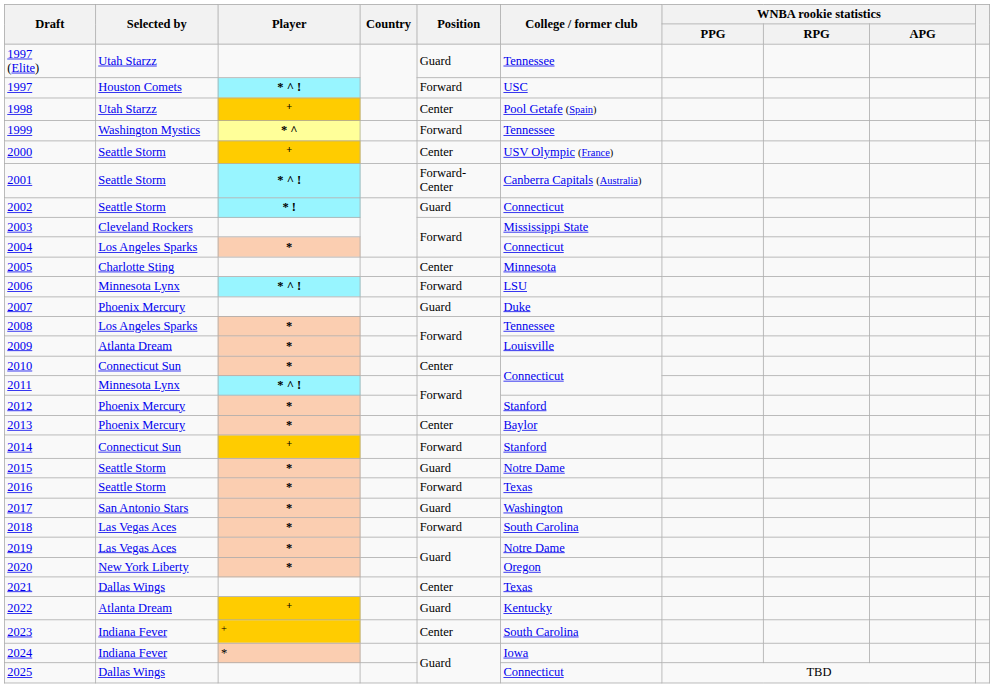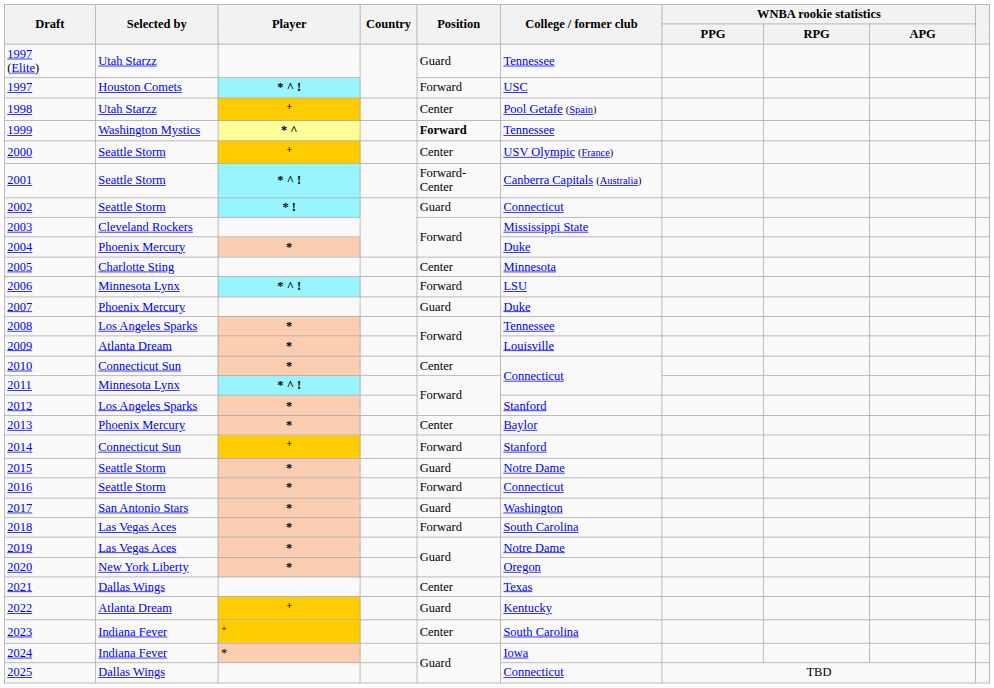 <table class="wikitable plainrowheaders sortable" style="width:100%;" summary="Draft (sortable), Selected by (sortable), Player (sortable), Nationality (sortable), College/former club (sortable), PPG (sortable), RPG (sortable), APG (sortable) and References">
 <tr style="background-color:#c5c5c5">
 <th rowspan=2 scope="col">Draft</th>
 <th rowspan=2 scope="col" width=150>Selected by</th>
 <th rowspan=2 scope="col" width=175>Player</th>
 <th rowspan=2 scope="col" width=65>Country</th>
 <th rowspan=2 scope="col" width=100>Position</th>
 <th rowspan=2 scope="col" width=200>College / former club</th>
 <th colspan=3>WNBA rookie statistics</th>
 <th rowspan=2 scope="col" class="unsortable"></th>
 </tr>
 <tr>
 <th scope="col">PPG</th>
 <th scope="col">RPG</th>
 <th scope="col">APG</th>
 </tr>
 <tr>
 <td><a href='#'>1997</a><br>(<a href='#'>Elite</a>)</td>
 <td><a href='#'>Utah Starzz</a></td>
 <td></td>
 <td rowspan=2></td>
 <td>Guard</td>
 <td><a href='#'>Tennessee</a></td>
 <td></td>
 <td></td>
 <td></td>
 <td align=center></td>
 </tr>
 <tr>
 <td><a href='#'>1997</a></td>
 <td><a href='#'>Houston Comets</a></td>
 <th scope="row" style="background-color:#98f5ff"> * ^ !</th>
 <td>Forward</td>
 <td><a href='#'>USC</a></td>
 <td></td>
 <td></td>
 <td></td>
 <td align=center></td>
 </tr>
 <tr>
 <td><a href='#'>1998</a></td>
 <td><a href='#'>Utah Starzz</a></td>
 <th scope="row" style="background-color:#FFCC00"> <sup>+</sup></th>
 <td></td>
 <td>Center</td>
 <td><a href='#'>Pool Getafe</a> <small>(<a href='#'>Spain</a>)</small></td>
 <td></td>
 <td></td>
 <td></td>
 <td align=center></td>
 </tr>
 <tr>
 <td><a href='#'>1999</a></td>
 <td><a href='#'>Washington Mystics</a></td>
 <th scope="row" style="background-color:#FFFF99"><strong></strong> * ^</th>
 <td></td>
-<td>Forward</td>
+<td><strong>Forward</strong></td>
 <td><a href='#'>Tennessee</a></td>
 <td></td>
 <td></td>
 <td></td>
 <td align=center></td>
 </tr>
 <tr>
 <td><a href='#'>2000</a></td>
 <td><a href='#'>Seattle Storm</a></td>
 <th scope="row" style="background-color:#FFCC00"> <sup>+</sup></th>
 <td></td>
 <td>Center</td>
 <td><a href='#'>USV Olympic</a> <small>(<a href='#'>France</a>)</small></td>
 <td></td>
 <td></td>
 <td></td>
 <td align=center></td>
 </tr>
 <tr>
 <td><a href='#'>2001</a></td>
 <td><a href='#'>Seattle Storm</a></td>
 <th scope="row" style="background-color:#98f5ff"> * ^ !</th>
 <td></td>
 <td>Forward-Center</td>
 <td><a href='#'>Canberra Capitals</a> <small>(<a href='#'>Australia</a>)</small></td>
 <td></td>
 <td></td>
 <td></td>
 <td align=center></td>
 </tr>
 <tr>
 <td><a href='#'>2002</a></td>
 <td><a href='#'>Seattle Storm</a></td>
 <th scope="row" style="background-color:#98f5ff"> * !</th>
 <td rowspan=3></td>
 <td>Guard</td>
 <td><a href='#'>Connecticut</a></td>
 <td></td>
 <td></td>
 <td></td>
 <td align=center></td>
 </tr>
 <tr>
 <td><a href='#'>2003</a></td>
 <td><a href='#'>Cleveland Rockers</a></td>
 <td></td>
 <td rowspan=2>Forward</td>
 <td><a href='#'>Mississippi State</a></td>
 <td></td>
 <td></td>
 <td></td>
 <td align=center></td>
 </tr>
 <tr>
 <td><a href='#'>2004</a></td>
-<td><a href='#'>Los Angeles Sparks</a></td>
+<td><a href='#'>Phoenix Mercury</a></td>
 <th scope="row" style="background-color:#FBCEB1"><strong></strong> *</th>
-<td><a href='#'>Connecticut</a></td>
+<td><a href='#'>Duke</a></td>
 <td></td>
 <td></td>
 <td></td>
 <td align=center></td>
 </tr>
 <tr>
 <td><a href='#'>2005</a></td>
 <td><a href='#'>Charlotte Sting</a></td>
 <td></td>
 <td></td>
 <td>Center</td>
 <td><a href='#'>Minnesota</a></td>
 <td></td>
 <td></td>
 <td></td>
 <td align=center></td>
 </tr>
 <tr>
 <td><a href='#'>2006</a></td>
 <td><a href='#'>Minnesota Lynx</a></td>
 <th scope="row" style="background-color:#98f5ff"><strong></strong> * ^ !</th>
 <td></td>
 <td>Forward</td>
 <td><a href='#'>LSU</a></td>
 <td><strong></strong></td>
 <td></td>
 <td></td>
 <td align=center></td>
 </tr>
 <tr>
 <td><a href='#'>2007</a></td>
 <td><a href='#'>Phoenix Mercury</a></td>
 <td></td>
 <td></td>
 <td>Guard</td>
 <td><a href='#'>Duke</a></td>
 <td></td>
 <td></td>
 <td></td>
 <td align=center></td>
 </tr>
 <tr>
 <td><a href='#'>2008</a></td>
 <td><a href='#'>Los Angeles Sparks</a></td>
 <th scope="row" style="background-color:#FBCEB1"><strong></strong> *</th>
 <td></td>
 <td rowspan=2>Forward</td>
 <td><a href='#'>Tennessee</a></td>
 <td></td>
 <td></td>
 <td></td>
 <td align=center></td>
 </tr>
 <tr>
 <td><a href='#'>2009</a></td>
 <td><a href='#'>Atlanta Dream</a></td>
 <th scope="row" style="background-color:#FBCEB1"><strong></strong> *</th>
 <td></td>
 <td><a href='#'>Louisville</a></td>
 <td></td>
 <td></td>
 <td></td>
 <td align=center></td>
 </tr>
 <tr>
 <td><a href='#'>2010</a></td>
 <td><a href='#'>Connecticut Sun</a></td>
 <th scope="row" style="background-color:#FBCEB1"><strong></strong> *</th>
 <td></td>
 <td>Center</td>
 <td rowspan=2><a href='#'>Connecticut</a></td>
 <td></td>
 <td><strong></strong></td>
 <td></td>
 <td align=center></td>
 </tr>
 <tr>
 <td><a href='#'>2011</a></td>
 <td><a href='#'>Minnesota Lynx</a></td>
 <th scope="row" style="background-color:#98f5ff"><strong></strong> * ^ !</th>
 <td></td>
 <td rowspan=2>Forward</td>
 <td></td>
 <td></td>
 <td></td>
 <td align=center></td>
 </tr>
 <tr>
 <td><a href='#'>2012</a></td>
-<td><a href='#'>Phoenix Mercury</a></td>
+<td><a href='#'>Los Angeles Sparks</a></td>
 <th scope="row" style="background-color:#FBCEB1"><strong></strong> *</th>
 <td></td>
 <td><a href='#'>Stanford</a></td>
 <td></td>
 <td></td>
 <td></td>
 <td align=center></td>
 </tr>
 <tr>
 <td><a href='#'>2013</a></td>
 <td><a href='#'>Phoenix Mercury</a></td>
 <th scope="row" style="background-color:#FBCEB1"> *</th>
 <td></td>
 <td>Center</td>
 <td><a href='#'>Baylor</a></td>
 <td></td>
 <td></td>
 <td></td>
 <td align=center></td>
 </tr>
 <tr>
 <td><a href='#'>2014</a></td>
 <td><a href='#'>Connecticut Sun</a></td>
 <th scope="row" style="background-color:#FFCC00"><strong></strong> <sup>+</sup></th>
 <td></td>
 <td>Forward</td>
 <td><a href='#'>Stanford</a></td>
 <td></td>
 <td></td>
 <td></td>
 <td align=center></td>
 </tr>
 <tr>
 <td><a href='#'>2015</a></td>
 <td><a href='#'>Seattle Storm</a></td>
 <th scope="row" style="background-color:#FBCEB1"><strong></strong> *</th>
 <td></td>
 <td>Guard</td>
 <td><a href='#'>Notre Dame</a></td>
 <td></td>
 <td></td>
 <td></td>
 <td align=center></td>
 </tr>
 <tr>
 <td><a href='#'>2016</a></td>
 <td><a href='#'>Seattle Storm</a></td>
 <th scope="row" style="background-color:#FBCEB1"><strong></strong> *</th>
 <td></td>
 <td>Forward</td>
-<td><a href='#'>Texas</a></td>
+<td><a href='#'>Connecticut</a></td>
 <td></td>
 <td></td>
 <td></td>
 <td align=center></td>
 </tr>
 <tr>
 <td><a href='#'>2017</a></td>
 <td><a href='#'>San Antonio Stars</a></td>
 <th scope="row" style="background-color:#FBCEB1"> *</th>
 <td></td>
 <td>Guard</td>
 <td><a href='#'>Washington</a></td>
 <td></td>
 <td></td>
 <td></td>
 <td align=center></td>
 </tr>
 <tr>
 <td><a href='#'>2018</a></td>
 <td><a href='#'>Las Vegas Aces</a></td>
 <th scope="row" style="background-color:#FBCEB1"><strong></strong> *</th>
 <td></td>
 <td>Forward</td>
 <td><a href='#'>South Carolina</a></td>
 <td></td>
 <td></td>
 <td></td>
 <td align=center></td>
 </tr>
 <tr>
 <td><a href='#'>2019</a></td>
 <td><a href='#'>Las Vegas Aces</a></td>
 <th scope="row" style="background-color:#FBCEB1"> *</th>
 <td></td>
 <td rowspan=2>Guard</td>
 <td><a href='#'>Notre Dame</a></td>
 <td></td>
 <td></td>
 <td></td>
 <td align=center></td>
 </tr>
 <tr>
 <td><a href='#'>2020</a></td>
 <td><a href='#'>New York Liberty</a></td>
 <th scope="row" style="background-color:#FBCEB1"> *</th>
 <td></td>
 <td><a href='#'>Oregon</a></td>
 <td></td>
 <td></td>
 <td></td>
 <td align=center></td>
 </tr>
 <tr>
 <td><a href='#'>2021</a></td>
 <td><a href='#'>Dallas Wings</a></td>
 <td></td>
 <td></td>
 <td>Center</td>
 <td><a href='#'>Texas</a></td>
 <td></td>
 <td></td>
 <td></td>
 <td align=center></td>
 </tr>
 <tr>
 <td><a href='#'>2022</a></td>
 <td><a href='#'>Atlanta Dream</a></td>
 <th scope="row" style="background-color:#FFCC00"><strong></strong> <sup>+</sup></th>
 <td></td>
 <td>Guard</td>
 <td><a href='#'>Kentucky</a></td>
 <td></td>
 <td></td>
 <td></td>
 <td align=center></td>
 </tr>
 <tr>
 <td><a href='#'>2023</a></td>
 <td><a href='#'>Indiana Fever</a></td>
 <td "row" style="background-color:#FFCC00"><strong></strong> <sup>+</sup></td>
 <td></td>
 <td>Center</td>
 <td><a href='#'>South Carolina</a></td>
 <td></td>
 <td></td>
 <td></td>
 <td align=center></td>
 </tr>
 <tr>
 <td><a href='#'>2024</a></td>
 <td><a href='#'>Indiana Fever</a></td>
 <td "row" style="background-color:#FBCEB1"><strong></strong> *</td>
 <td></td>
 <td rowspan=2>Guard</td>
 <td><a href='#'>Iowa</a></td>
 <td></td>
 <td></td>
 <td><strong></strong></td>
 <td align=center></td>
 </tr>
 <tr>
 <td><a href='#'>2025</a></td>
 <td><a href='#'>Dallas Wings</a></td>
 <td "row"></td>
 <td></td>
 <td><a href='#'>Connecticut</a></td>
 <td align=center colspan=3>TBD</td>
 <td align=center></td>
 </tr>
 </table>
